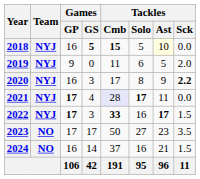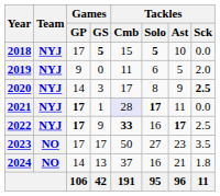 <table class="wikitable" style="text-align:center;">
 <tr>
 <th rowspan="2">Year</th>
 <th rowspan="2">Team</th>
 <th colspan="2">Games</th>
 <th colspan="4">Tackles</th>
 </tr>
 <tr>
 <th>GP</th>
 <th>GS</th>
 <th>Cmb</th>
 <th>Solo</th>
 <th>Ast</th>
 <th>Sck</th>
 </tr>
 <tr>
 <th><a href='#'>2018</a></th>
 <th><a href='#'>NYJ</a></th>
-<td>16</td>
+<td>17</td>
 <td><strong>5</strong></td>
-<td><strong>15</strong></td>
-<td>5</td>
-<td style="background: lightyellow;">10</td>
+<td>15</td>
+<td><strong>5</strong></td>
+<td>10</td>
 <td>0.0</td>
 </tr>
 <tr>
 <th><a href='#'>2019</a></th>
 <th><a href='#'>NYJ</a></th>
 <td>9</td>
 <td>0</td>
 <td>11</td>
 <td>6</td>
 <td>5</td>
 <td>2.0</td>
 </tr>
 <tr>
 <th><a href='#'>2020</a></th>
 <th><a href='#'>NYJ</a></th>
-<td>16</td>
+<td>14</td>
 <td>3</td>
 <td>17</td>
 <td>8</td>
 <td>9</td>
-<td><strong>2.2</strong></td>
+<td><strong>2.5</strong></td>
 </tr>
 <tr>
 <th><a href='#'>2021</a></th>
 <th><a href='#'>NYJ</a></th>
 <td><strong>17</strong></td>
-<td>4</td>
+<td>1</td>
 <td style="background: lavender;">28</td>
 <td><strong>17</strong></td>
 <td>11</td>
 <td>0.0</td>
 </tr>
 <tr>
 <th><a href='#'>2022</a></th>
 <th><a href='#'>NYJ</a></th>
 <td><strong>17</strong></td>
-<td>3</td>
+<td>9</td>
 <td><strong>33</strong></td>
 <td>16</td>
 <td><strong>17</strong></td>
-<td>1.5</td>
+<td>2.5</td>
 </tr>
 <tr>
 <th><a href='#'>2023</a></th>
 <th><a href='#'>NO</a></th>
 <td>17</td>
 <td>17</td>
 <td>50</td>
 <td>27</td>
 <td>23</td>
 <td>3.5</td>
 </tr>
 <tr>
 <th><a href='#'>2024</a></th>
 <th><a href='#'>NO</a></th>
-<td>16</td>
 <td>14</td>
+<td>13</td>
 <td>37</td>
 <td>16</td>
 <td>21</td>
-<td>1.5</td>
+<td>1.8</td>
 </tr>
 <tr>
 <th colspan="2"></th>
 <th>106</th>
 <th>42</th>
 <th>191</th>
 <th>95</th>
 <th>96</th>
 <th>11</th>
 </tr>
 </table>
